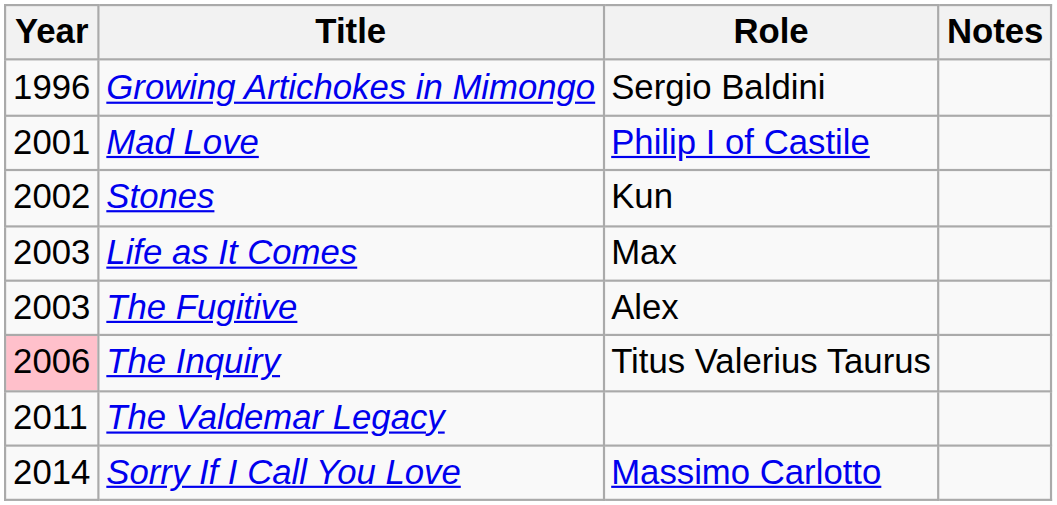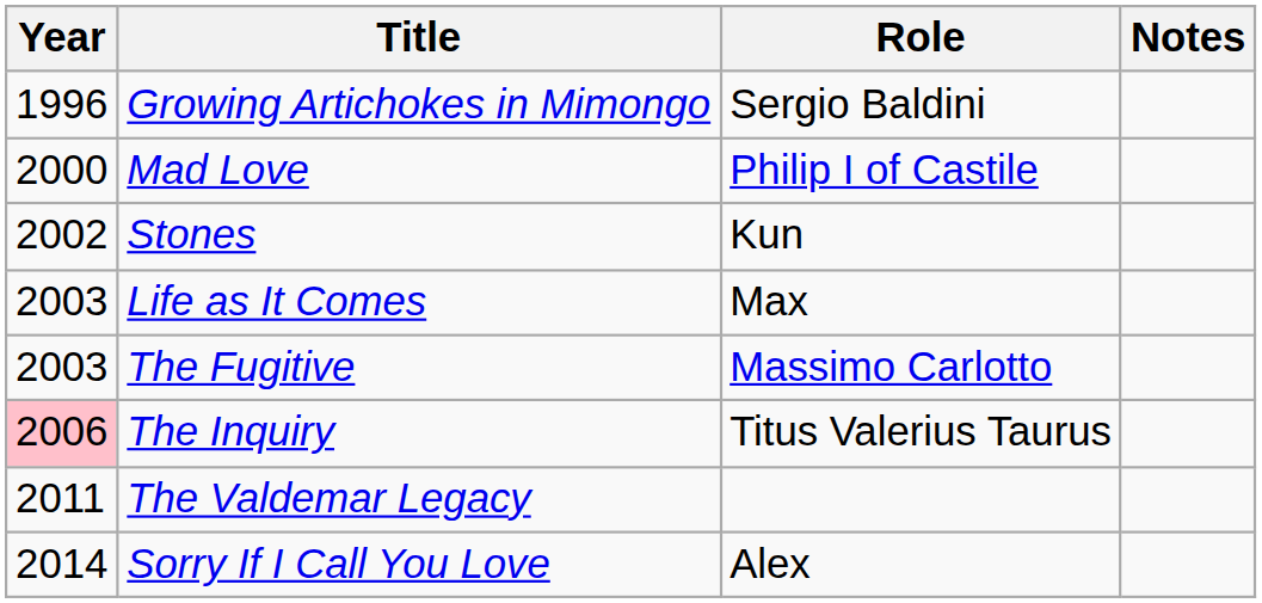 <table class="wikitable sortable">
 <tr>
 <th>Year</th>
 <th>Title</th>
 <th>Role</th>
 <th class="unsortable">Notes</th>
 </tr>
 <tr>
 <td>1996</td>
 <td><em><a href='#'>Growing Artichokes in Mimongo</a></em></td>
 <td>Sergio Baldini</td>
 <td></td>
 </tr>
 <tr>
-<td>2001</td>
+<td>2000</td>
 <td><em><a href='#'>Mad Love</a></em></td>
 <td><a href='#'>Philip I of Castile</a></td>
 <td></td>
 </tr>
 <tr>
 <td>2002</td>
 <td><em><a href='#'>Stones</a></em></td>
 <td>Kun</td>
 <td></td>
 </tr>
 <tr>
 <td>2003</td>
 <td><em><a href='#'>Life as It Comes</a></em></td>
 <td>Max</td>
 <td></td>
 </tr>
 <tr>
 <td>2003</td>
 <td><em><a href='#'>The Fugitive</a></em></td>
-<td>Alex</td>
+<td><a href='#'>Massimo Carlotto</a></td>
 <td></td>
 </tr>
 <tr>
 <td style="background: pink;">2006</td>
 <td><em><a href='#'>The Inquiry</a></em></td>
 <td>Titus Valerius Taurus</td>
 <td></td>
 </tr>
 <tr>
 <td>2011</td>
 <td><em><a href='#'>The Valdemar Legacy</a></em></td>
 <td></td>
 <td></td>
 </tr>
 <tr>
 <td>2014</td>
 <td><em><a href='#'>Sorry If I Call You Love</a></em></td>
-<td><a href='#'>Massimo Carlotto</a></td>
+<td>Alex</td>
 <td></td>
 </tr>
 </table>
